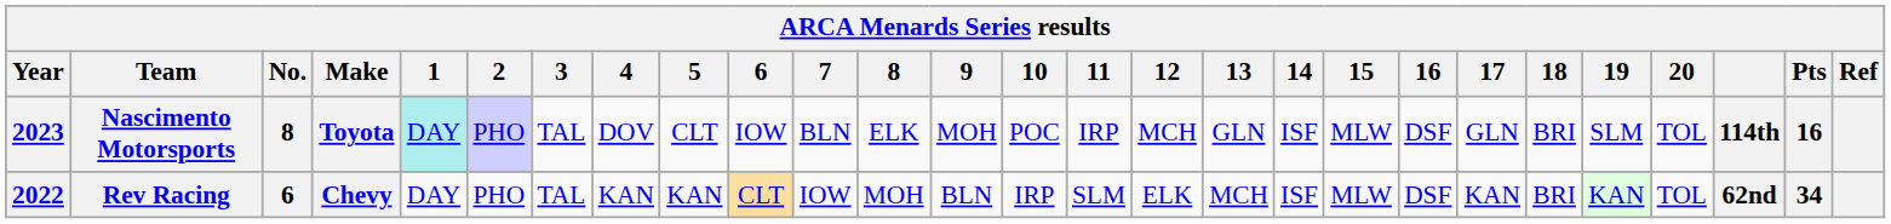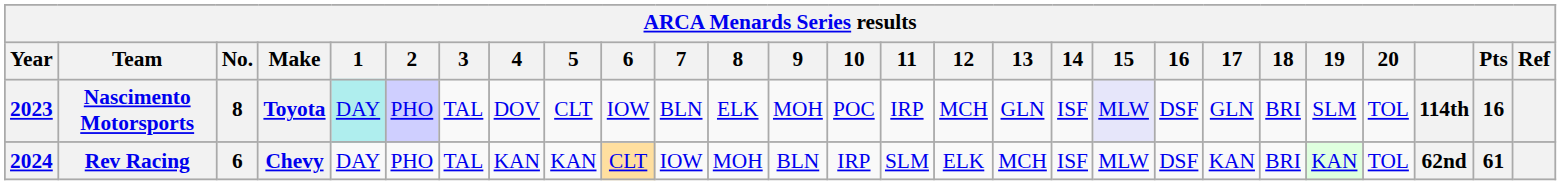 <table class="wikitable" style="text-align:center; font-size:75%">
 <tr>
 <th colspan=27><a href='#'>ARCA Menards Series</a> results</th>
 </tr>
 <tr>
 <th>Year</th>
 <th>Team</th>
 <th>No.</th>
 <th>Make</th>
 <th>1</th>
 <th>2</th>
 <th>3</th>
 <th>4</th>
 <th>5</th>
 <th>6</th>
 <th>7</th>
 <th>8</th>
 <th>9</th>
 <th>10</th>
 <th>11</th>
 <th>12</th>
 <th>13</th>
 <th>14</th>
 <th>15</th>
 <th>16</th>
 <th>17</th>
 <th>18</th>
 <th>19</th>
 <th>20</th>
 <th></th>
 <th>Pts</th>
 <th>Ref</th>
 </tr>
 <tr>
 <th><a href='#'>2023</a></th>
 <th><a href='#'>Nascimento Motorsports</a></th>
 <th>8</th>
 <th><a href='#'>Toyota</a></th>
 <td style="background: paleturquoise;"><a href='#'>DAY</a></td>
 <td style="background:#CFCFFF;"><a href='#'>PHO</a><br></td>
 <td><a href='#'>TAL</a></td>
 <td><a href='#'>DOV</a></td>
 <td><a href='#'>CLT</a></td>
 <td><a href='#'>IOW</a></td>
 <td><a href='#'>BLN</a></td>
 <td><a href='#'>ELK</a></td>
 <td><a href='#'>MOH</a></td>
 <td><a href='#'>POC</a></td>
 <td><a href='#'>IRP</a></td>
 <td><a href='#'>MCH</a></td>
 <td><a href='#'>GLN</a></td>
 <td><a href='#'>ISF</a></td>
-<td><a href='#'>MLW</a></td>
+<td style="background: lavender;"><a href='#'>MLW</a></td>
 <td><a href='#'>DSF</a></td>
 <td><a href='#'>GLN</a></td>
 <td><a href='#'>BRI</a></td>
 <td><a href='#'>SLM</a></td>
 <td><a href='#'>TOL</a></td>
 <th>114th</th>
 <th>16</th>
 <th></th>
 </tr>
 <tr>
-<th><a href='#'>2022</a></th>
+<th><a href='#'>2024</a></th>
 <th><a href='#'>Rev Racing</a></th>
 <th>6</th>
 <th><a href='#'>Chevy</a></th>
 <td><a href='#'>DAY</a></td>
 <td><a href='#'>PHO</a></td>
 <td><a href='#'>TAL</a></td>
 <td><a href='#'>KAN</a></td>
 <td><a href='#'>KAN</a></td>
 <td style="background:#FFDF9F;"><a href='#'>CLT</a><br></td>
 <td><a href='#'>IOW</a></td>
 <td><a href='#'>MOH</a></td>
 <td><a href='#'>BLN</a></td>
 <td><a href='#'>IRP</a></td>
 <td><a href='#'>SLM</a></td>
 <td><a href='#'>ELK</a></td>
 <td><a href='#'>MCH</a></td>
 <td><a href='#'>ISF</a></td>
 <td><a href='#'>MLW</a></td>
 <td><a href='#'>DSF</a></td>
 <td><a href='#'>KAN</a></td>
 <td><a href='#'>BRI</a></td>
 <td style="background:#DFFFDF;"><a href='#'>KAN</a><br></td>
 <td><a href='#'>TOL</a></td>
 <th>62nd</th>
-<th>34</th>
+<th>61</th>
 <th></th>
 </tr>
 </table>
